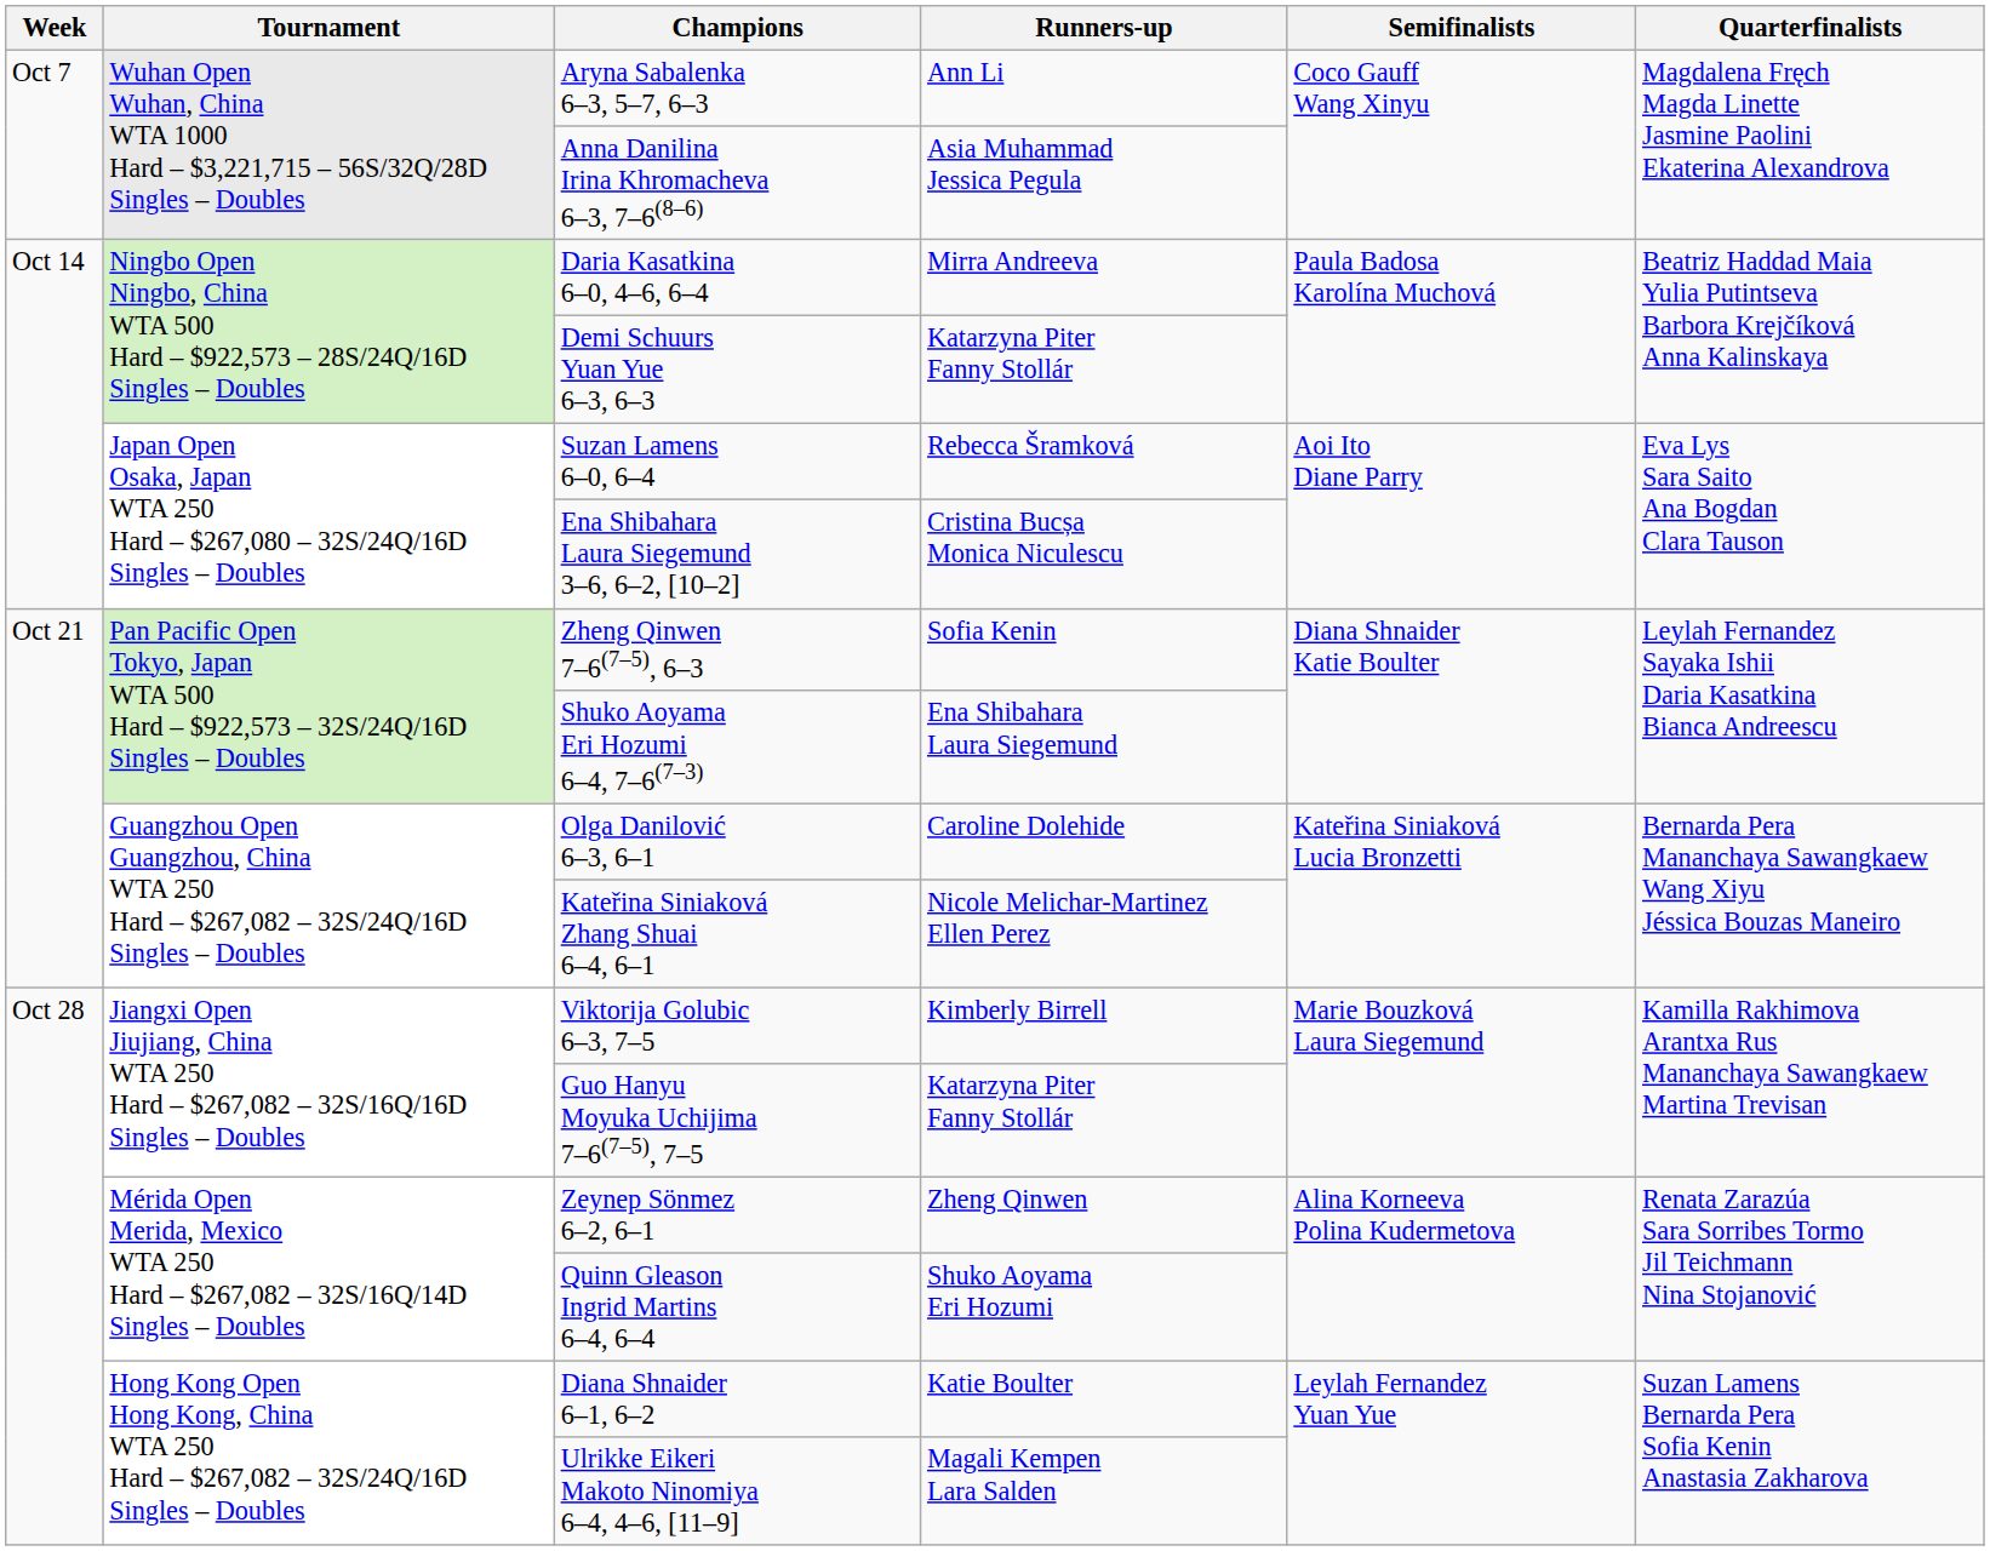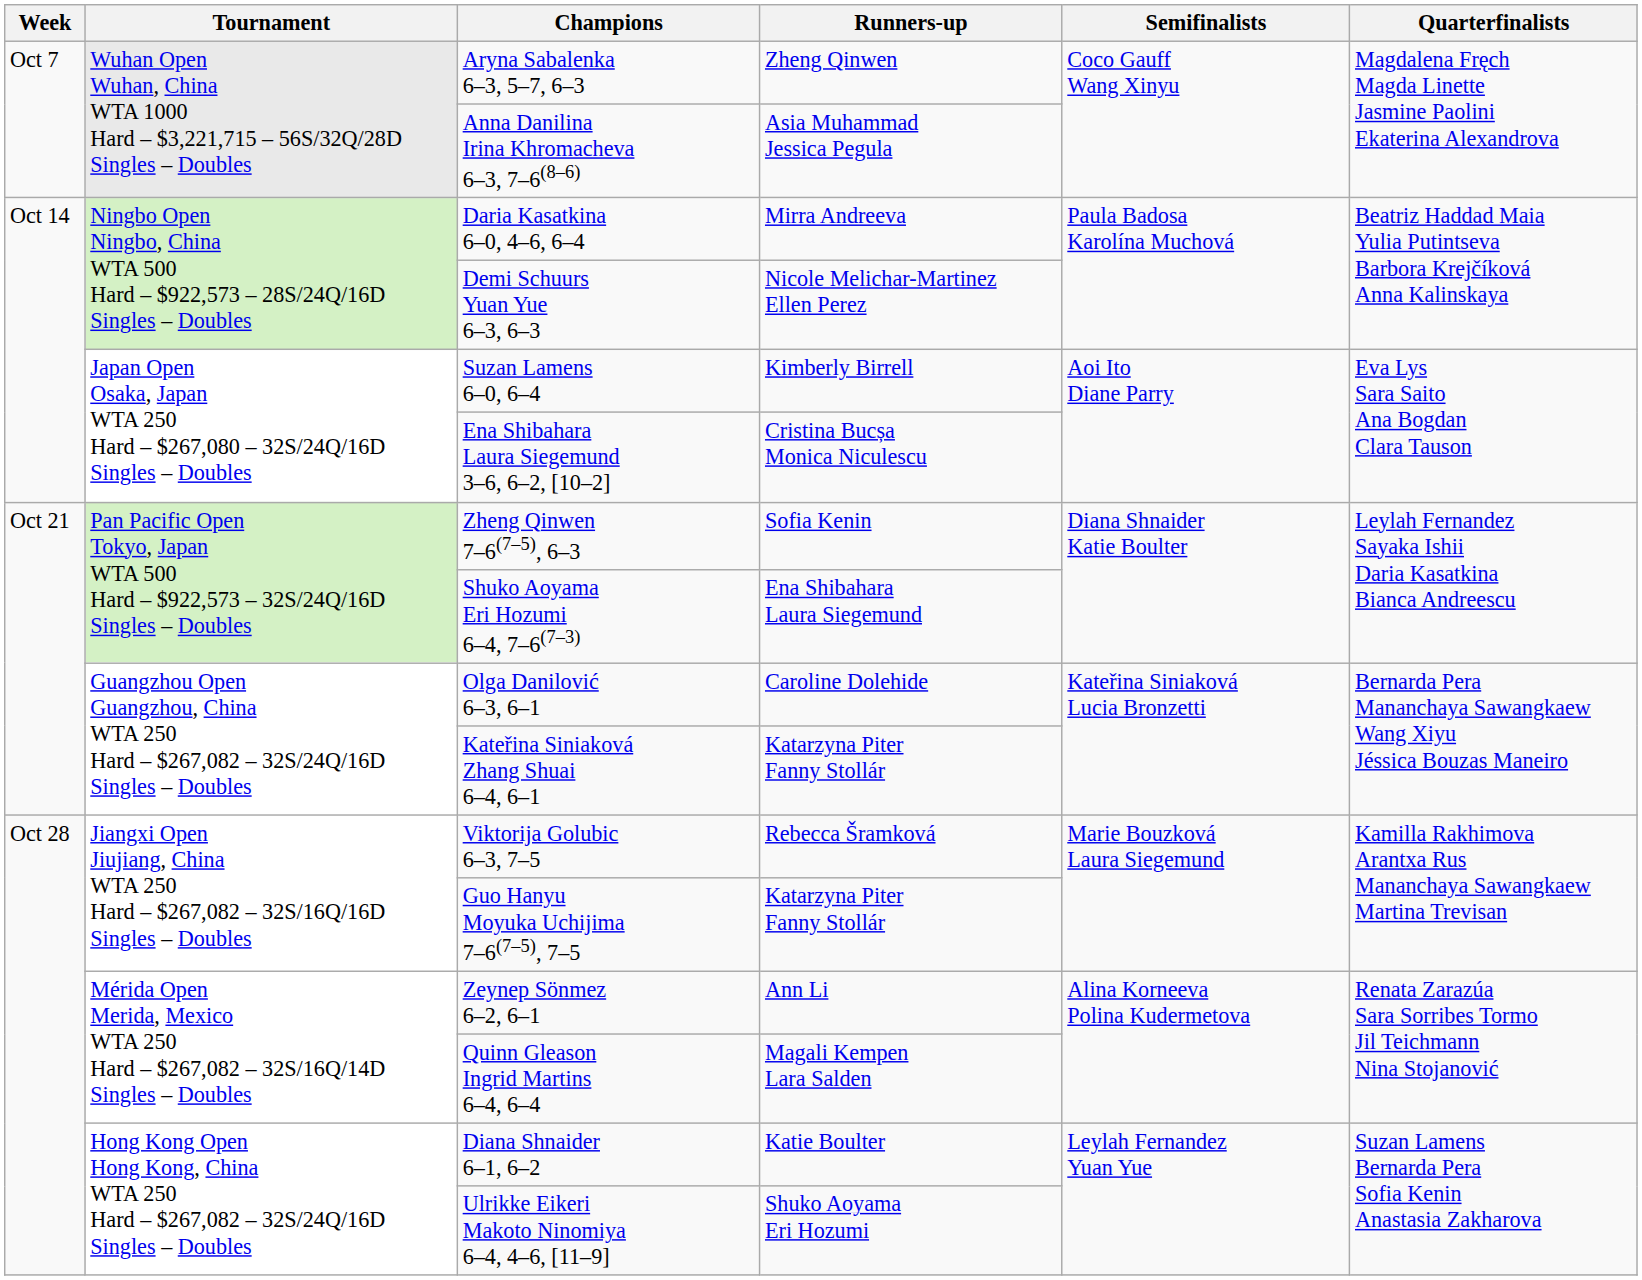 <table class="wikitable" style=font-size:95%>
 <tr>
 <th style="width:48px;">Week</th>
 <th style="width:248px;">Tournament</th>
 <th style="width:200px;">Champions</th>
 <th style="width:200px;">Runners-up</th>
 <th style="width:190px;">Semifinalists</th>
 <th style="width:190px;">Quarterfinalists</th>
 </tr>
 <tr style="vertical-align:top">
 <td rowspan="2">Oct 7</td>
 <td style="background:#e9e9e9;" rowspan="2"><a href='#'>Wuhan Open</a> <br> <a href='#'>Wuhan</a>, <a href='#'>China</a> <br> WTA 1000 <br> Hard – $3,221,715 – 56S/32Q/28D <br> <a href='#'>Singles</a> – <a href='#'>Doubles</a></td>
 <td> <a href='#'>Aryna Sabalenka</a> <br> 6–3, 5–7, 6–3</td>
-<td> <a href='#'>Ann Li</a></td>
+<td> <a href='#'>Zheng Qinwen</a></td>
 <td rowspan="2"> <a href='#'>Coco Gauff</a> <br>  <a href='#'>Wang Xinyu</a></td>
 <td rowspan="2"> <a href='#'>Magdalena Fręch</a> <br>  <a href='#'>Magda Linette</a> <br>  <a href='#'>Jasmine Paolini</a> <br>  <a href='#'>Ekaterina Alexandrova</a></td>
 </tr>
 <tr style="vertical-align:top">
 <td> <a href='#'>Anna Danilina</a> <br>  <a href='#'>Irina Khromacheva</a> <br> 6–3, 7–6<sup>(8–6)</sup></td>
 <td> <a href='#'>Asia Muhammad</a> <br>  <a href='#'>Jessica Pegula</a></td>
 </tr>
 <tr style="vertical-align:top">
 <td rowspan="4">Oct 14</td>
 <td style="background:#D4F1C5;" rowspan="2"><a href='#'>Ningbo Open</a> <br> <a href='#'>Ningbo</a>, <a href='#'>China</a> <br> WTA 500 <br> Hard – $922,573 – 28S/24Q/16D <br> <a href='#'>Singles</a> – <a href='#'>Doubles</a></td>
 <td> <a href='#'>Daria Kasatkina</a> <br> 6–0, 4–6, 6–4</td>
 <td> <a href='#'>Mirra Andreeva</a></td>
 <td rowspan="2"> <a href='#'>Paula Badosa</a> <br>  <a href='#'>Karolína Muchová</a></td>
 <td rowspan="2"> <a href='#'>Beatriz Haddad Maia</a> <br>  <a href='#'>Yulia Putintseva</a> <br>  <a href='#'>Barbora Krejčíková</a> <br>  <a href='#'>Anna Kalinskaya</a></td>
 </tr>
 <tr style="vertical-align:top">
 <td> <a href='#'>Demi Schuurs</a> <br>  <a href='#'>Yuan Yue</a> <br> 6–3, 6–3</td>
-<td> <a href='#'>Katarzyna Piter</a> <br>  <a href='#'>Fanny Stollár</a></td>
+<td> <a href='#'>Nicole Melichar-Martinez</a> <br>  <a href='#'>Ellen Perez</a></td>
 </tr>
 <tr style="vertical-align:top">
 <td style="background:#fff;" rowspan="2"><a href='#'>Japan Open</a> <br> <a href='#'>Osaka</a>, <a href='#'>Japan</a> <br> WTA 250 <br> Hard – $267,080 – 32S/24Q/16D <br> <a href='#'>Singles</a> – <a href='#'>Doubles</a></td>
 <td> <a href='#'>Suzan Lamens</a> <br> 6–0, 6–4</td>
-<td> <a href='#'>Rebecca Šramková</a></td>
+<td> <a href='#'>Kimberly Birrell</a></td>
 <td rowspan="2"> <a href='#'>Aoi Ito</a> <br>  <a href='#'>Diane Parry</a></td>
 <td rowspan="2"> <a href='#'>Eva Lys</a> <br>  <a href='#'>Sara Saito</a> <br> <a href='#'>Ana Bogdan</a> <br>  <a href='#'>Clara Tauson</a></td>
 </tr>
 <tr style="vertical-align:top">
 <td> <a href='#'>Ena Shibahara</a> <br>  <a href='#'>Laura Siegemund</a> <br> 3–6, 6–2, [10–2]</td>
 <td> <a href='#'>Cristina Bucșa</a> <br>  <a href='#'>Monica Niculescu</a></td>
 </tr>
 <tr style="vertical-align:top">
 <td rowspan="4">Oct 21</td>
 <td style="background:#D4F1C5;" rowspan="2"><a href='#'>Pan Pacific Open</a> <br> <a href='#'>Tokyo</a>, <a href='#'>Japan</a> <br> WTA 500 <br> Hard – $922,573 – 32S/24Q/16D <br> <a href='#'>Singles</a> – <a href='#'>Doubles</a></td>
 <td> <a href='#'>Zheng Qinwen</a> <br> 7–6<sup>(7–5)</sup>, 6–3</td>
 <td> <a href='#'>Sofia Kenin</a></td>
 <td rowspan="2"> <a href='#'>Diana Shnaider</a> <br>  <a href='#'>Katie Boulter</a></td>
 <td rowspan="2"> <a href='#'>Leylah Fernandez</a> <br>  <a href='#'>Sayaka Ishii</a> <br>  <a href='#'>Daria Kasatkina</a> <br>  <a href='#'>Bianca Andreescu</a></td>
 </tr>
 <tr style="vertical-align:top">
 <td> <a href='#'>Shuko Aoyama</a> <br>  <a href='#'>Eri Hozumi</a> <br> 6–4, 7–6<sup>(7–3)</sup></td>
 <td> <a href='#'>Ena Shibahara</a> <br>  <a href='#'>Laura Siegemund</a></td>
 </tr>
 <tr style="vertical-align:top">
 <td style="background:#fff;" rowspan="2"><a href='#'>Guangzhou Open</a> <br> <a href='#'>Guangzhou</a>, <a href='#'>China</a> <br> WTA 250 <br> Hard – $267,082 – 32S/24Q/16D <br> <a href='#'>Singles</a> – <a href='#'>Doubles</a></td>
 <td> <a href='#'>Olga Danilović</a> <br> 6–3, 6–1</td>
 <td> <a href='#'>Caroline Dolehide</a></td>
 <td rowspan="2"> <a href='#'>Kateřina Siniaková</a> <br>  <a href='#'>Lucia Bronzetti</a></td>
 <td rowspan="2"> <a href='#'>Bernarda Pera</a> <br>  <a href='#'>Mananchaya Sawangkaew</a> <br>  <a href='#'>Wang Xiyu</a> <br>  <a href='#'>Jéssica Bouzas Maneiro</a></td>
 </tr>
 <tr style="vertical-align:top">
 <td> <a href='#'>Kateřina Siniaková</a> <br>  <a href='#'>Zhang Shuai</a> <br> 6–4, 6–1</td>
-<td> <a href='#'>Nicole Melichar-Martinez</a> <br>  <a href='#'>Ellen Perez</a></td>
+<td> <a href='#'>Katarzyna Piter</a> <br>  <a href='#'>Fanny Stollár</a></td>
 </tr>
 <tr style="vertical-align:top">
 <td rowspan="6">Oct 28</td>
 <td style="background:#fff;" rowspan="2"><a href='#'>Jiangxi Open</a> <br> <a href='#'>Jiujiang</a>, <a href='#'>China</a> <br> WTA 250 <br> Hard – $267,082 – 32S/16Q/16D <br> <a href='#'>Singles</a> – <a href='#'>Doubles</a></td>
 <td> <a href='#'>Viktorija Golubic</a> <br> 6–3, 7–5</td>
-<td> <a href='#'>Kimberly Birrell</a></td>
+<td> <a href='#'>Rebecca Šramková</a></td>
 <td rowspan="2"> <a href='#'>Marie Bouzková</a> <br>  <a href='#'>Laura Siegemund</a></td>
 <td rowspan="2"> <a href='#'>Kamilla Rakhimova</a> <br>  <a href='#'>Arantxa Rus</a> <br>  <a href='#'>Mananchaya Sawangkaew</a> <br>  <a href='#'>Martina Trevisan</a></td>
 </tr>
 <tr style="vertical-align:top">
 <td> <a href='#'>Guo Hanyu</a> <br>  <a href='#'>Moyuka Uchijima</a> <br> 7–6<sup>(7–5)</sup>, 7–5</td>
 <td> <a href='#'>Katarzyna Piter</a> <br>  <a href='#'>Fanny Stollár</a></td>
 </tr>
 <tr style="vertical-align:top">
 <td style="background:#fff;" rowspan="2"><a href='#'>Mérida Open</a> <br> <a href='#'>Merida</a>, <a href='#'>Mexico</a> <br> WTA 250 <br> Hard – $267,082 – 32S/16Q/14D <br> <a href='#'>Singles</a> – <a href='#'>Doubles</a></td>
 <td> <a href='#'>Zeynep Sönmez</a> <br> 6–2, 6–1</td>
-<td> <a href='#'>Zheng Qinwen</a></td>
+<td> <a href='#'>Ann Li</a></td>
 <td rowspan="2"> <a href='#'>Alina Korneeva</a> <br>  <a href='#'>Polina Kudermetova</a></td>
 <td rowspan="2"> <a href='#'>Renata Zarazúa</a> <br>  <a href='#'>Sara Sorribes Tormo</a> <br>  <a href='#'>Jil Teichmann</a> <br>  <a href='#'>Nina Stojanović</a></td>
 </tr>
 <tr style="vertical-align:top">
 <td> <a href='#'>Quinn Gleason</a> <br>  <a href='#'>Ingrid Martins</a> <br> 6–4, 6–4</td>
-<td> <a href='#'>Shuko Aoyama</a> <br>  <a href='#'>Eri Hozumi</a></td>
+<td> <a href='#'>Magali Kempen</a> <br>  <a href='#'>Lara Salden</a></td>
 </tr>
 <tr style="vertical-align:top">
 <td style="background:#fff;" rowspan="2"><a href='#'>Hong Kong Open</a> <br> <a href='#'>Hong Kong</a>, <a href='#'>China</a> <br> WTA 250 <br> Hard – $267,082 – 32S/24Q/16D <br> <a href='#'>Singles</a> – <a href='#'>Doubles</a></td>
 <td> <a href='#'>Diana Shnaider</a> <br> 6–1, 6–2</td>
 <td> <a href='#'>Katie Boulter</a></td>
 <td rowspan="2"> <a href='#'>Leylah Fernandez</a> <br>  <a href='#'>Yuan Yue</a></td>
 <td rowspan="2"> <a href='#'>Suzan Lamens</a> <br>  <a href='#'>Bernarda Pera</a> <br>  <a href='#'>Sofia Kenin</a> <br>  <a href='#'>Anastasia Zakharova</a></td>
 </tr>
 <tr style="vertical-align:top">
 <td> <a href='#'>Ulrikke Eikeri</a> <br>  <a href='#'>Makoto Ninomiya</a> <br> 6–4, 4–6, [11–9]</td>
-<td> <a href='#'>Magali Kempen</a> <br>  <a href='#'>Lara Salden</a></td>
+<td> <a href='#'>Shuko Aoyama</a> <br>  <a href='#'>Eri Hozumi</a></td>
 </tr>
 </table>
